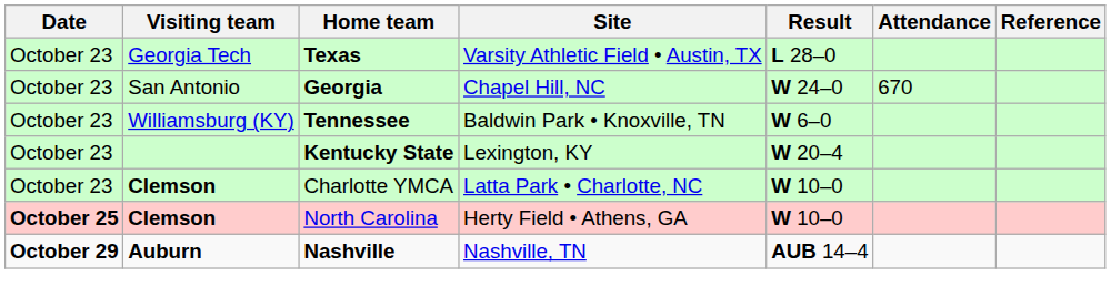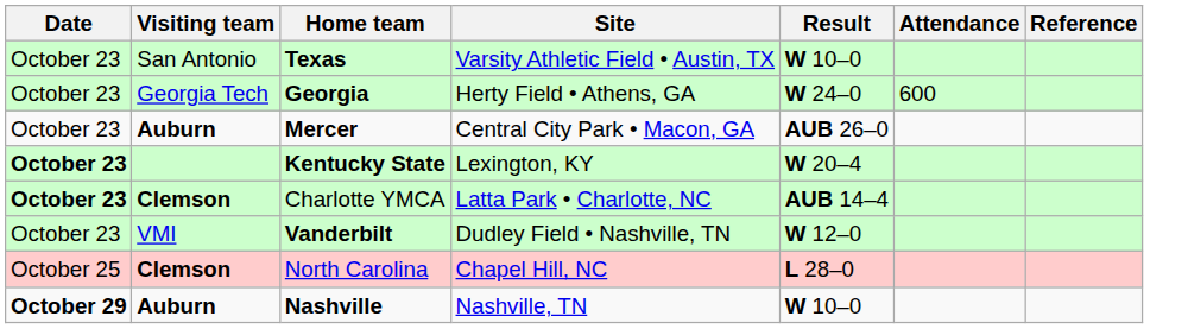 <table class="wikitable" style="font-size:95%;">
 <tr>
 <th>Date</th>
 <th>Visiting team</th>
 <th>Home team</th>
 <th>Site</th>
 <th>Result</th>
 <th>Attendance</th>
 <th class="unsortable">Reference</th>
 </tr>
 <tr bgcolor=ccffcc>
 <td>October 23</td>
-<td><a href='#'>Georgia Tech</a></td>
+<td>San Antonio</td>
 <td><strong>Texas</strong></td>
 <td><a href='#'>Varsity Athletic Field</a> • <a href='#'>Austin, TX</a></td>
-<td><strong>L</strong> 28–0</td>
+<td><strong>W</strong> 10–0</td>
 <td></td>
 <td></td>
 </tr>
 <tr bgcolor=ccffcc>
 <td>October 23</td>
-<td>San Antonio</td>
+<td><a href='#'>Georgia Tech</a></td>
 <td><strong>Georgia</strong></td>
-<td><a href='#'>Chapel Hill, NC</a></td>
+<td>Herty Field • Athens, GA</td>
 <td><strong>W</strong> 24–0</td>
-<td>670</td>
+<td>600</td>
 <td></td>
 </tr>
-<tr bgcolor=ccffcc>
+<tr bgcolor=>
 <td>October 23</td>
-<td><a href='#'>Williamsburg (KY)</a></td>
-<td><strong>Tennessee</strong></td>
-<td>Baldwin Park • Knoxville, TN</td>
-<td><strong>W</strong> 6–0</td>
+<td><strong>Auburn</strong></td>
+<td><strong>Mercer</strong></td>
+<td>Central City Park • <a href='#'>Macon, GA</a></td>
+<td><strong>AUB</strong> 26–0</td>
 <td></td>
 <td></td>
 </tr>
 <tr bgcolor=ccffcc>
-<td>October 23</td>
+<td><strong>October 23</strong></td>
 <td></td>
 <td><strong>Kentucky State</strong></td>
 <td>Lexington, KY</td>
 <td><strong>W</strong> 20–4</td>
 <td></td>
 <td></td>
 </tr>
 <tr bgcolor=ccffcc>
-<td>October 23</td>
+<td><strong>October 23</strong></td>
 <td><strong>Clemson</strong></td>
 <td>Charlotte YMCA</td>
 <td><a href='#'>Latta Park</a> • <a href='#'>Charlotte, NC</a></td>
-<td><strong>W</strong> 10–0</td>
+<td><strong>AUB</strong> 14–4</td>
+<td></td>
+<td></td>
+</tr>
+<tr bgcolor=ccffcc>
+<td>October 23</td>
+<td><a href='#'>VMI</a></td>
+<td><strong>Vanderbilt</strong></td>
+<td>Dudley Field • Nashville, TN</td>
+<td><strong>W</strong> 12–0</td>
 <td></td>
 <td></td>
 </tr>
 <tr bgcolor=ffcccc>
-<td><strong>October 25</strong></td>
+<td>October 25</td>
 <td><strong>Clemson</strong></td>
 <td><a href='#'>North Carolina</a></td>
-<td>Herty Field • Athens, GA</td>
-<td><strong>W</strong> 10–0</td>
+<td><a href='#'>Chapel Hill, NC</a></td>
+<td><strong>L</strong> 28–0</td>
 <td></td>
 <td></td>
 </tr>
 <tr bgcolor=>
 <td><strong>October 29</strong></td>
 <td><strong>Auburn</strong></td>
 <td><strong>Nashville</strong></td>
 <td><a href='#'>Nashville, TN</a></td>
-<td><strong>AUB</strong> 14–4</td>
+<td><strong>W</strong> 10–0</td>
 <td></td>
 <td></td>
 </tr>
 </table>
